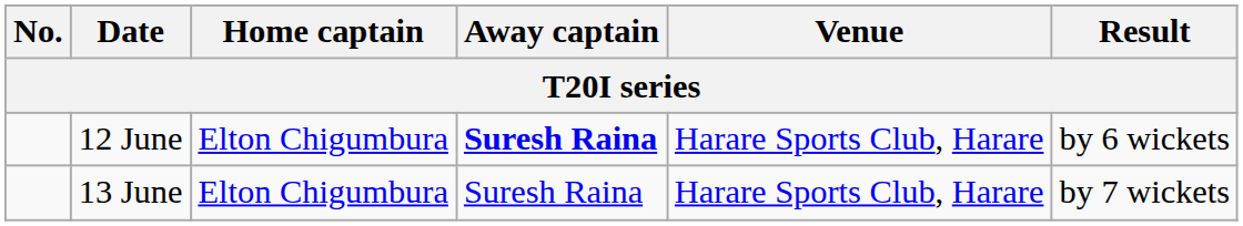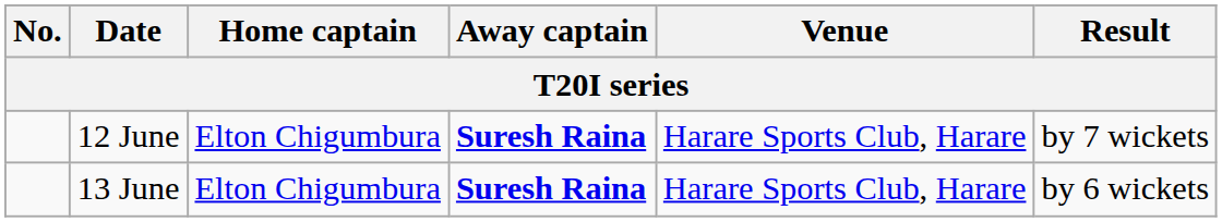 <table class="wikitable">
 <tr>
 <th>No.</th>
 <th>Date</th>
 <th>Home captain</th>
 <th>Away captain</th>
 <th>Venue</th>
 <th>Result</th>
 </tr>
 <tr>
 <th colspan="9">T20I series</th>
 </tr>
 <tr>
 <td></td>
 <td>12 June</td>
 <td><a href='#'>Elton Chigumbura</a></td>
 <td><strong><a href='#'>Suresh Raina</a></strong></td>
 <td><a href='#'>Harare Sports Club</a>, <a href='#'>Harare</a></td>
-<td> by 6 wickets</td>
+<td> by 7 wickets</td>
 </tr>
 <tr>
 <td></td>
 <td>13 June</td>
 <td><a href='#'>Elton Chigumbura</a></td>
-<td><a href='#'>Suresh Raina</a></td>
+<td><strong><a href='#'>Suresh Raina</a></strong></td>
 <td><a href='#'>Harare Sports Club</a>, <a href='#'>Harare</a></td>
-<td> by 7 wickets</td>
+<td> by 6 wickets</td>
 </tr>
 </table>
